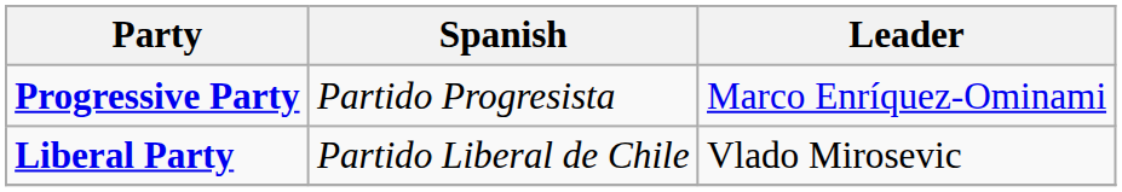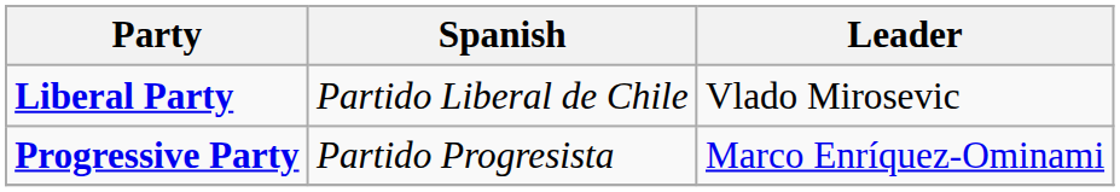 <table class="wikitable" style="font-size:100%">
 <tr>
 <th>Party</th>
 <th>Spanish</th>
 <th>Leader</th>
 </tr>
 <tr>
+<td> <strong><a href='#'>Liberal Party</a></strong></td>
+<td><em>Partido Liberal de Chile</em></td>
+<td>Vlado Mirosevic</td>
+</tr>
+<tr>
 <td> <strong><a href='#'>Progressive Party</a></strong></td>
 <td><em>Partido Progresista</em></td>
 <td><a href='#'>Marco Enríquez-Ominami</a></td>
 </tr>
 <tr>
-<td> <strong><a href='#'>Liberal Party</a></strong></td>
-<td><em>Partido Liberal de Chile</em></td>
-<td>Vlado Mirosevic</td>
-</tr>
-<tr>
 </tr>
 </table>
